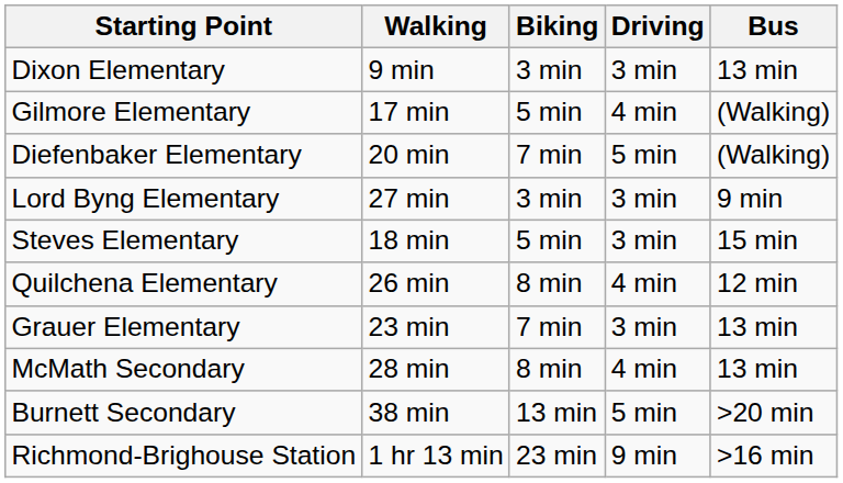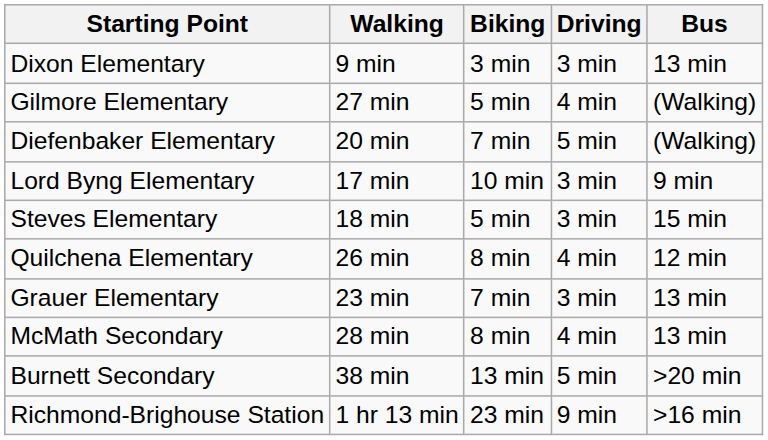 <table class="wikitable">
 <tr>
 <th>Starting Point</th>
 <th>Walking</th>
 <th>Biking</th>
 <th>Driving</th>
 <th>Bus</th>
 </tr>
 <tr>
 <td>Dixon Elementary</td>
 <td>9 min</td>
 <td>3 min</td>
 <td>3 min</td>
 <td>13 min</td>
 </tr>
 <tr>
 <td>Gilmore Elementary</td>
-<td>17 min</td>
+<td>27 min</td>
 <td>5 min</td>
 <td>4 min</td>
 <td>(Walking)</td>
 </tr>
 <tr>
 <td>Diefenbaker Elementary</td>
 <td>20 min</td>
 <td>7 min</td>
 <td>5 min</td>
 <td>(Walking)</td>
 </tr>
 <tr>
 <td>Lord Byng Elementary</td>
-<td>27 min</td>
-<td>3 min</td>
+<td>17 min</td>
+<td>10 min</td>
 <td>3 min</td>
 <td>9 min</td>
 </tr>
 <tr>
 <td>Steves Elementary</td>
 <td>18 min</td>
 <td>5 min</td>
 <td>3 min</td>
 <td>15 min</td>
 </tr>
 <tr>
 <td>Quilchena Elementary</td>
 <td>26 min</td>
 <td>8 min</td>
 <td>4 min</td>
 <td>12 min</td>
 </tr>
 <tr>
 <td>Grauer Elementary</td>
 <td>23 min</td>
 <td>7 min</td>
 <td>3 min</td>
 <td>13 min</td>
 </tr>
 <tr>
 <td>McMath Secondary</td>
 <td>28 min</td>
 <td>8 min</td>
 <td>4 min</td>
 <td>13 min</td>
 </tr>
 <tr>
 <td>Burnett Secondary</td>
 <td>38 min</td>
 <td>13 min</td>
 <td>5 min</td>
 <td>>20 min</td>
 </tr>
 <tr>
 <td>Richmond-Brighouse Station</td>
 <td>1 hr 13 min</td>
 <td>23 min</td>
 <td>9 min</td>
 <td>>16 min</td>
 </tr>
 </table>
